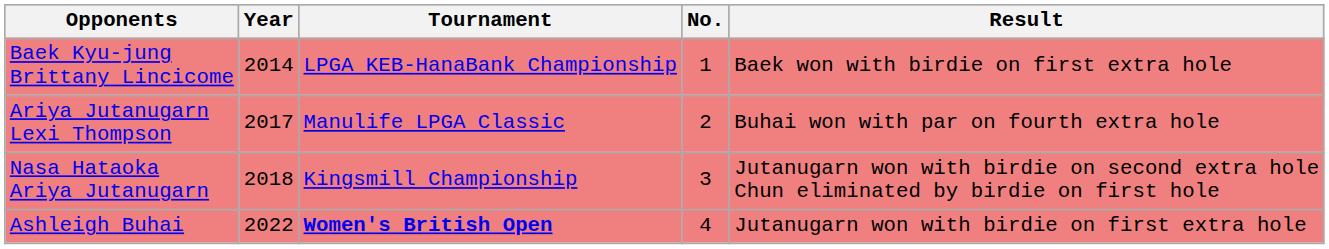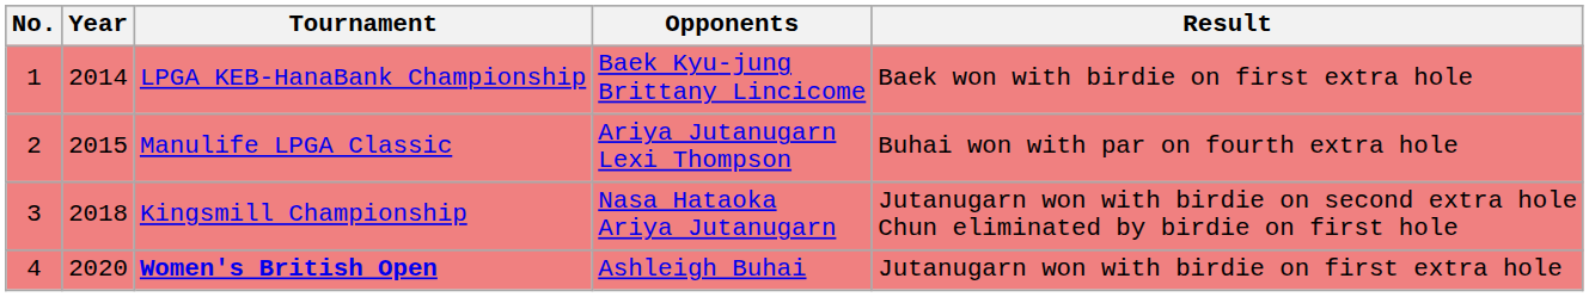 <table class="wikitable" style="font-size:95%;">
 <tr>
-<th>Opponents</th>
+<th>No.</th>
 <th>Year</th>
 <th>Tournament</th>
-<th>No.</th>
+<th>Opponents</th>
 <th>Result</th>
 </tr>
 <tr style="background:#F08080;">
-<td> <a href='#'>Baek Kyu-jung</a><br> <a href='#'>Brittany Lincicome</a></td>
+<td align=center>1</td>
 <td>2014</td>
 <td><a href='#'>LPGA KEB-HanaBank Championship</a></td>
-<td align=center>1</td>
+<td> <a href='#'>Baek Kyu-jung</a><br> <a href='#'>Brittany Lincicome</a></td>
 <td>Baek won with birdie on first extra hole</td>
 </tr>
 <tr style="background:#F08080;">
+<td align=center>2</td>
+<td>2015</td>
+<td><a href='#'>Manulife LPGA Classic</a></td>
 <td> <a href='#'>Ariya Jutanugarn</a><br> <a href='#'>Lexi Thompson</a></td>
-<td>2017</td>
-<td><a href='#'>Manulife LPGA Classic</a></td>
-<td align=center>2</td>
 <td>Buhai won with par on fourth extra hole</td>
 </tr>
 <tr style="background:#F08080;">
-<td> <a href='#'>Nasa Hataoka</a><br> <a href='#'>Ariya Jutanugarn</a></td>
+<td align=center>3</td>
 <td>2018</td>
 <td><a href='#'>Kingsmill Championship</a></td>
-<td align=center>3</td>
+<td> <a href='#'>Nasa Hataoka</a><br> <a href='#'>Ariya Jutanugarn</a></td>
 <td>Jutanugarn won with birdie on second extra hole<br>Chun eliminated by birdie on first hole</td>
 </tr>
 <tr style="background:#F08080;">
+<td align=center>4</td>
+<td>2020</td>
+<td><strong><a href='#'>Women's British Open</a></strong></td>
 <td> <a href='#'>Ashleigh Buhai</a></td>
-<td>2022</td>
-<td><strong><a href='#'>Women's British Open</a></strong></td>
-<td align=center>4</td>
 <td>Jutanugarn won with birdie on first extra hole</td>
 </tr>
 </table>
